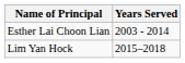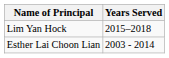 <table class="wikitable">
 <tr>
 <th>Name of Principal</th>
 <th>Years Served</th>
 </tr>
 <tr>
+<td>Lim Yan Hock</td>
+<td>2015–2018</td>
+</tr>
+<tr>
 <td>Esther Lai Choon Lian</td>
 <td>2003 - 2014</td>
 </tr>
-<tr>
-<td>Lim Yan Hock</td>
-<td>2015–2018</td>
-</tr>
 </table>
